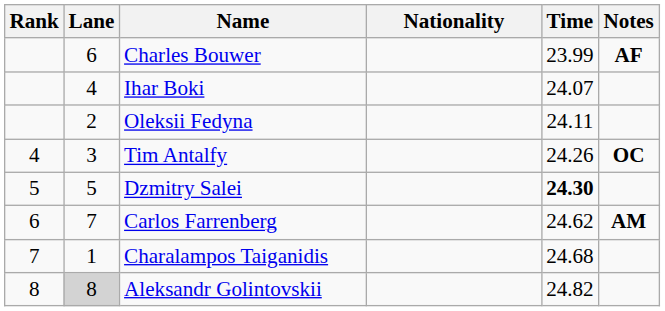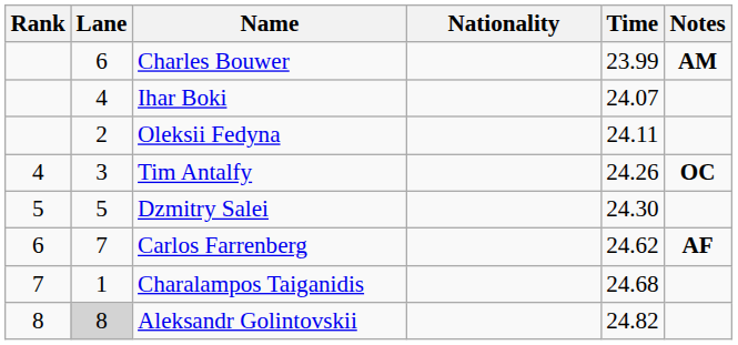 <table class="wikitable sortable" style="text-align:center">
 <tr>
 <th>Rank</th>
 <th>Lane</th>
 <th style="width:180px">Name</th>
 <th style="width:125px">Nationality</th>
 <th>Time</th>
 <th>Notes</th>
 </tr>
 <tr>
 <td></td>
 <td>6</td>
 <td style="text-align:left;"><a href='#'>Charles Bouwer</a></td>
 <td style="text-align:left;"></td>
 <td>23.99</td>
-<td><strong>AF</strong></td>
+<td><strong>AM</strong></td>
 </tr>
 <tr>
 <td></td>
 <td>4</td>
 <td style="text-align:left;"><a href='#'>Ihar Boki</a></td>
 <td style="text-align:left;"></td>
 <td>24.07</td>
 <td></td>
 </tr>
 <tr>
 <td></td>
 <td>2</td>
 <td style="text-align:left;"><a href='#'>Oleksii Fedyna</a></td>
 <td style="text-align:left;"></td>
 <td>24.11</td>
 <td></td>
 </tr>
 <tr>
 <td>4</td>
 <td>3</td>
 <td style="text-align:left;"><a href='#'>Tim Antalfy</a></td>
 <td style="text-align:left;"></td>
 <td>24.26</td>
 <td><strong>OC</strong></td>
 </tr>
 <tr>
 <td>5</td>
 <td>5</td>
 <td style="text-align:left;"><a href='#'>Dzmitry Salei</a></td>
 <td style="text-align:left;"></td>
-<td><strong>24.30</strong></td>
+<td>24.30</td>
 <td></td>
 </tr>
 <tr>
 <td>6</td>
 <td>7</td>
 <td style="text-align:left;"><a href='#'>Carlos Farrenberg</a></td>
 <td style="text-align:left;"></td>
 <td>24.62</td>
-<td><strong>AM</strong></td>
+<td><strong>AF</strong></td>
 </tr>
 <tr>
 <td>7</td>
 <td>1</td>
 <td style="text-align:left;"><a href='#'>Charalampos Taiganidis</a></td>
 <td style="text-align:left;"></td>
 <td>24.68</td>
 <td></td>
 </tr>
 <tr>
 <td>8</td>
 <td style="background: lightgrey;">8</td>
 <td style="text-align:left;"><a href='#'>Aleksandr Golintovskii</a></td>
 <td style="text-align:left;"></td>
 <td>24.82</td>
 <td></td>
 </tr>
 </table>
